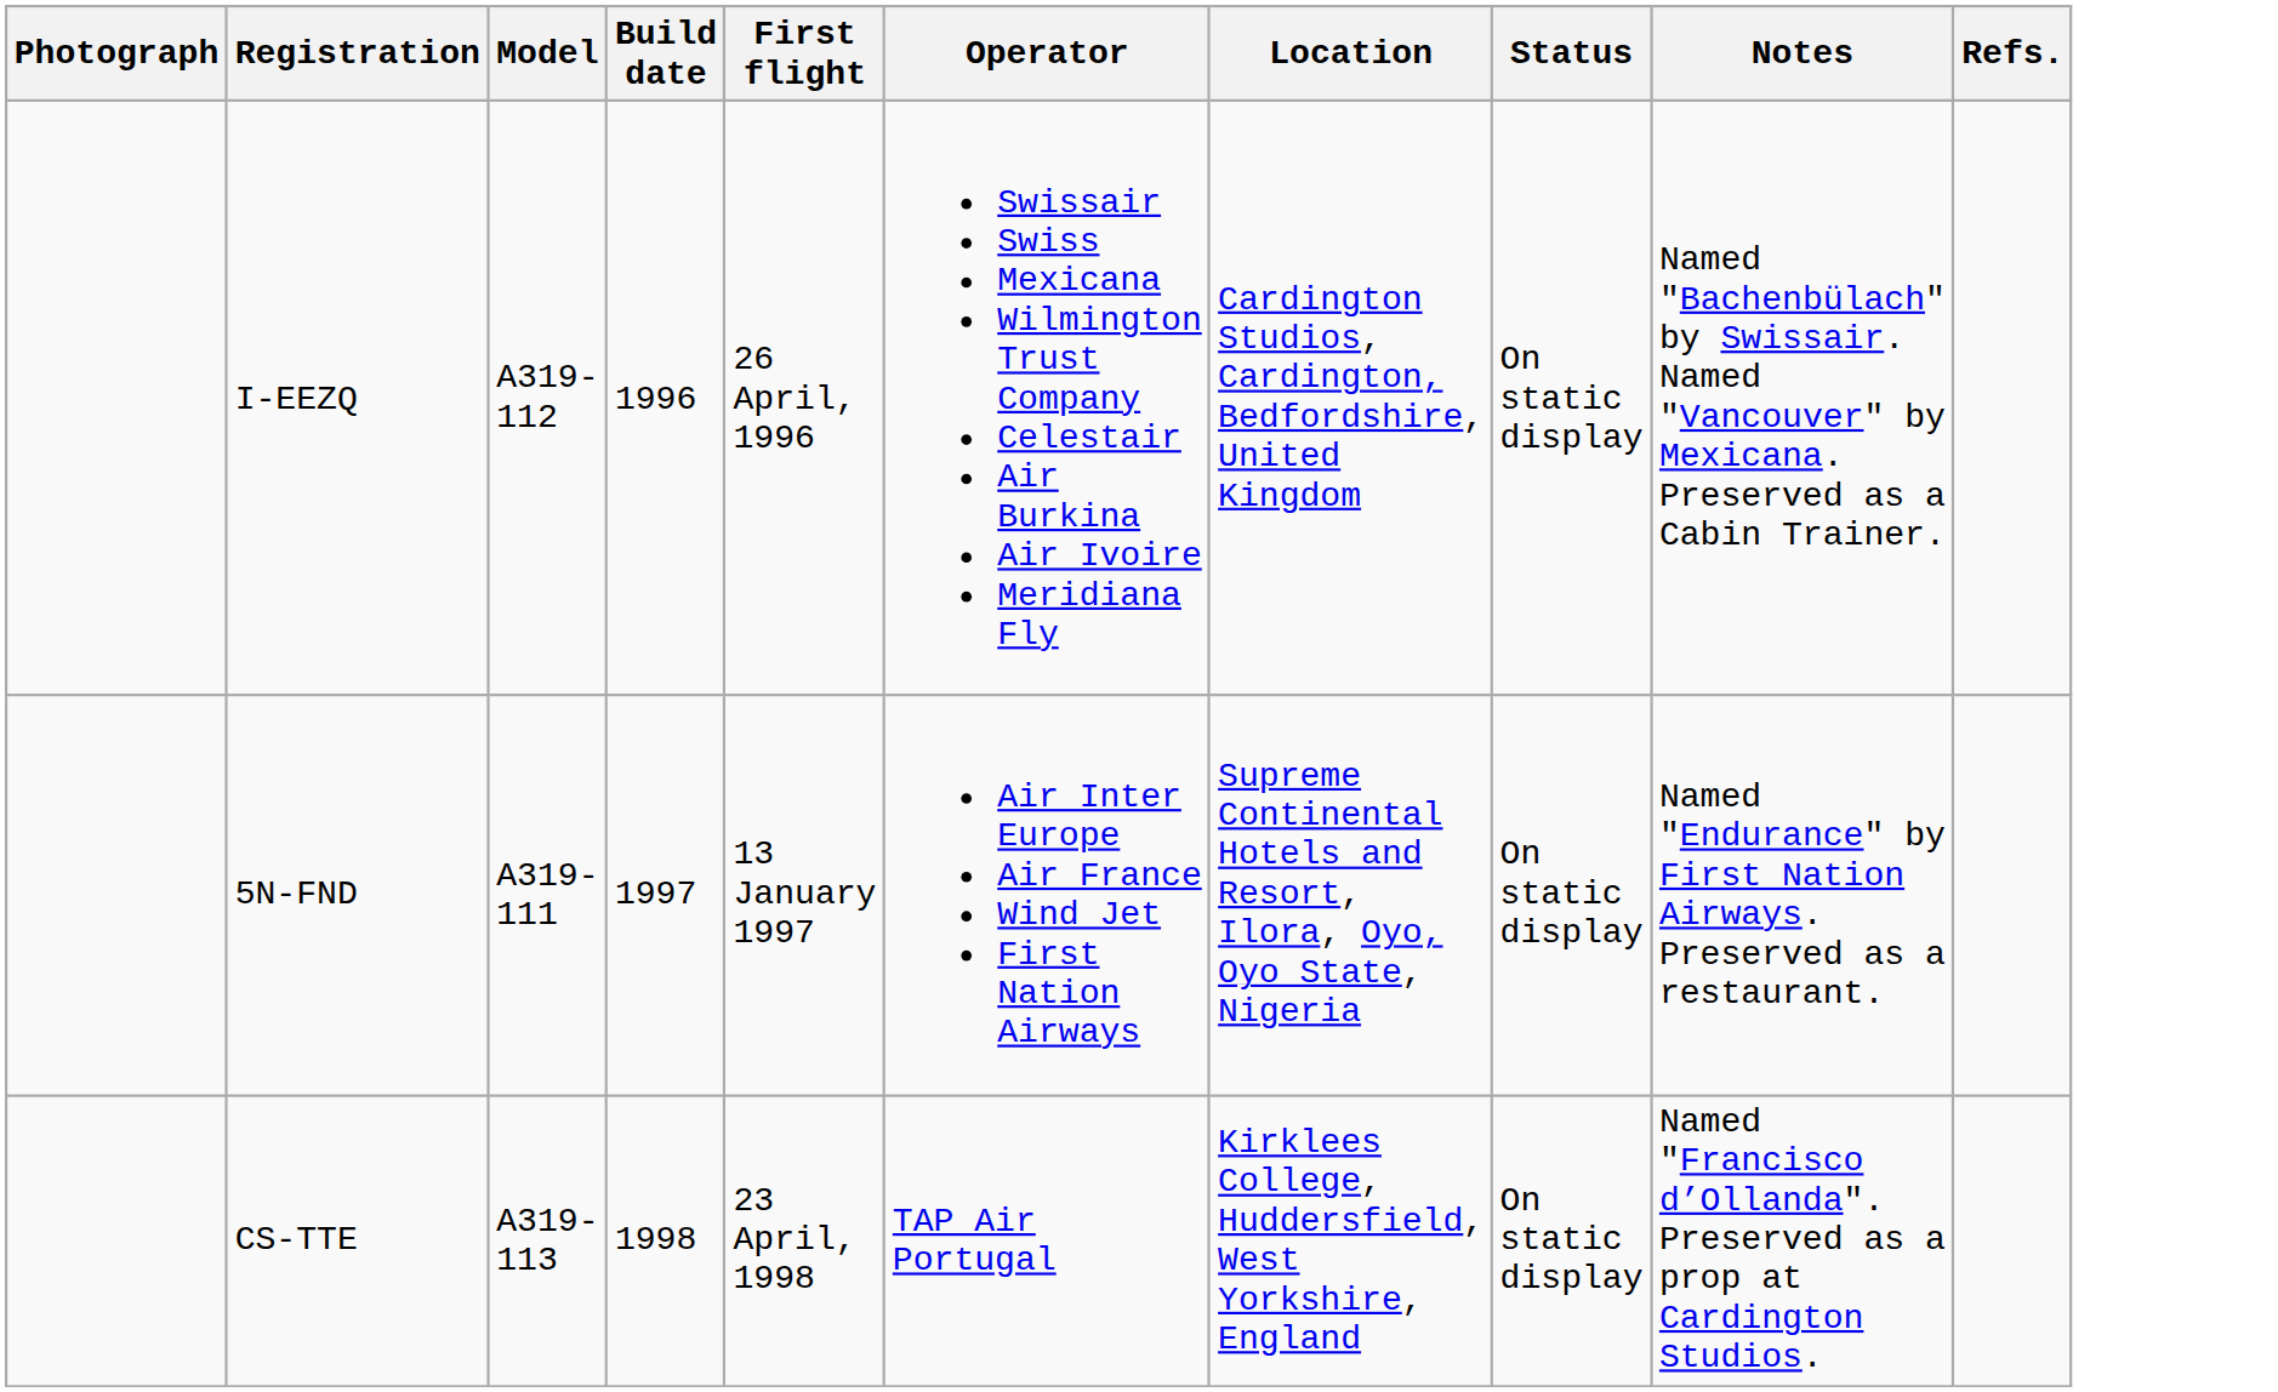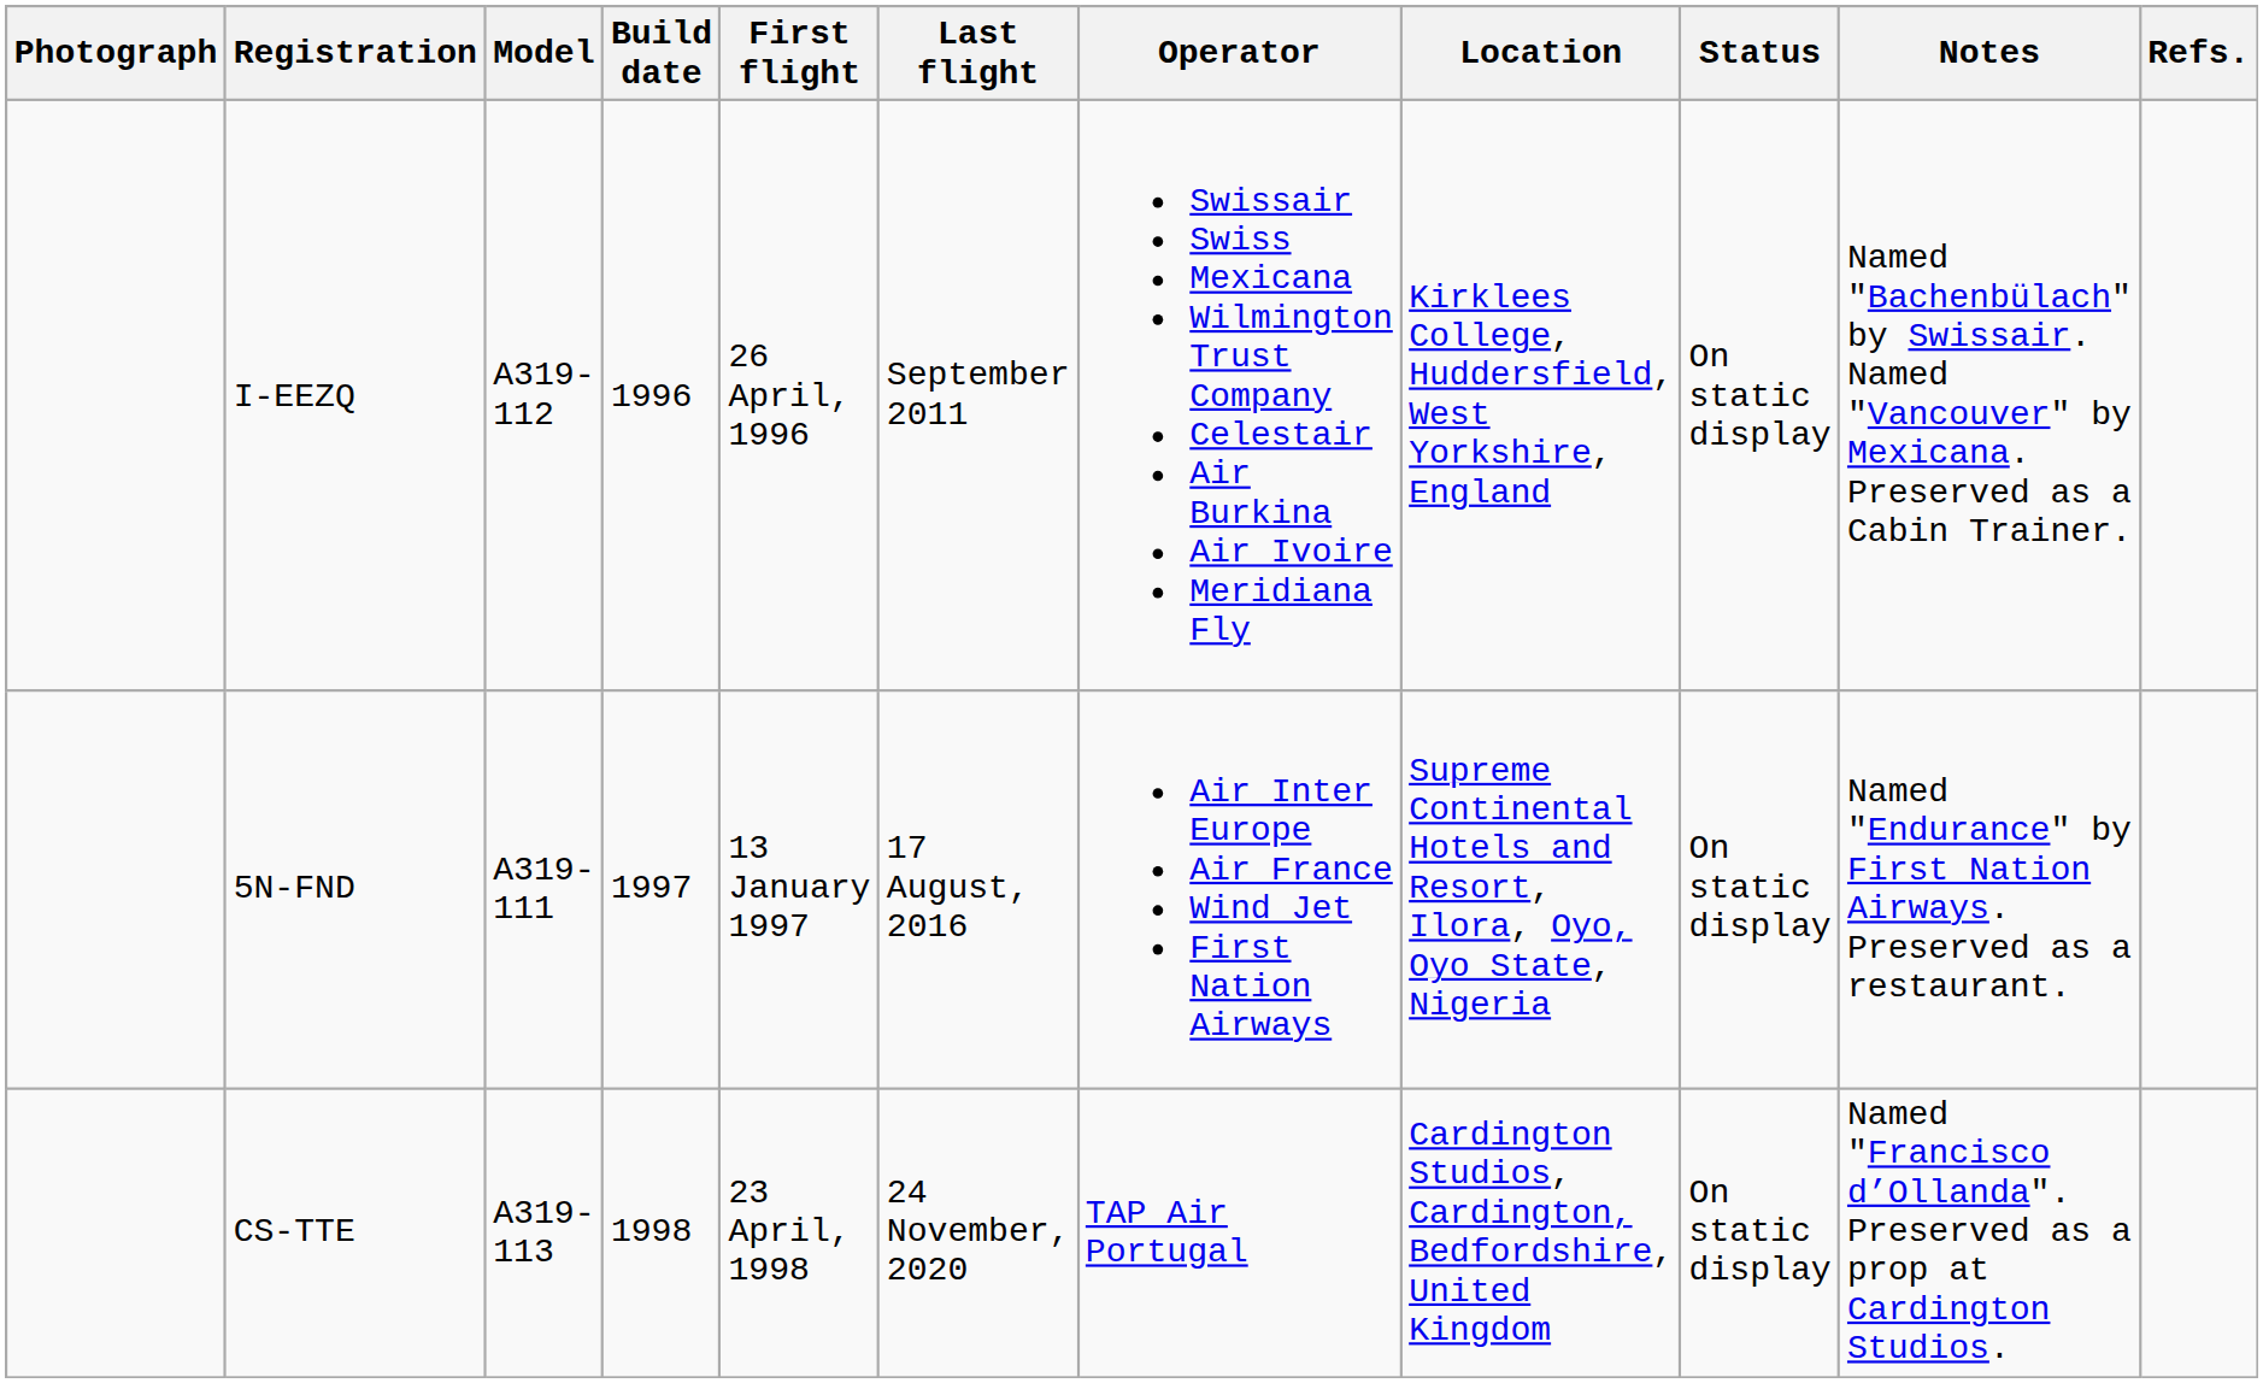 <table class="wikitable">
 <tr>
 <th>Photograph</th>
 <th>Registration</th>
 <th>Model</th>
 <th>Build date</th>
 <th>First flight</th>
+<th>Last flight</th>
 <th>Operator</th>
 <th>Location</th>
 <th>Status</th>
 <th>Notes</th>
 <th>Refs.</th>
 </tr>
 <tr>
 <td></td>
 <td>I-EEZQ</td>
 <td>A319-112</td>
 <td>1996</td>
 <td>26 April, 1996</td>
+<td>September 2011</td>
 <td><br><ul><li><a href='#'>Swissair</a></li><li><a href='#'>Swiss</a></li><li><a href='#'>Mexicana</a></li><li><a href='#'>Wilmington Trust Company</a></li><li><a href='#'>Celestair</a></li><li><a href='#'>Air Burkina</a></li><li><a href='#'>Air Ivoire</a></li><li><a href='#'>Meridiana Fly</a></li></ul></td>
-<td><a href='#'>Cardington Studios</a>, <a href='#'>Cardington, Bedfordshire</a>, <a href='#'>United Kingdom</a></td>
+<td><a href='#'>Kirklees College</a>, <a href='#'>Huddersfield</a>, <a href='#'>West Yorkshire</a>, <a href='#'>England</a></td>
 <td>On static display</td>
 <td>Named "<a href='#'>Bachenbülach</a>" by <a href='#'>Swissair</a>. Named "<a href='#'>Vancouver</a>" by <a href='#'>Mexicana</a>. Preserved as a Cabin Trainer.</td>
 <td></td>
 </tr>
 <tr>
 <td></td>
 <td>5N-FND</td>
 <td>A319-111</td>
 <td>1997</td>
 <td>13 January  1997</td>
+<td>17 August, 2016</td>
 <td><br><ul><li><a href='#'>Air Inter Europe</a></li><li><a href='#'>Air France</a></li><li><a href='#'>Wind Jet</a></li><li><a href='#'>First Nation Airways</a></li></ul></td>
 <td><a href='#'>Supreme Continental Hotels and Resort</a>, <a href='#'>Ilora</a>, <a href='#'>Oyo, Oyo State</a>, <a href='#'>Nigeria</a></td>
 <td>On static display</td>
 <td>Named "<a href='#'>Endurance</a>" by <a href='#'>First Nation Airways</a>. Preserved as a restaurant.</td>
 <td></td>
 </tr>
 <tr>
 <td></td>
 <td>CS-TTE</td>
 <td>A319-113</td>
 <td>1998</td>
 <td>23 April, 1998</td>
+<td>24 November, 2020</td>
 <td><a href='#'>TAP Air Portugal</a></td>
-<td><a href='#'>Kirklees College</a>, <a href='#'>Huddersfield</a>, <a href='#'>West Yorkshire</a>, <a href='#'>England</a></td>
+<td><a href='#'>Cardington Studios</a>, <a href='#'>Cardington, Bedfordshire</a>, <a href='#'>United Kingdom</a></td>
 <td>On static display</td>
 <td>Named "<a href='#'>Francisco d’Ollanda</a>". Preserved as a prop at <a href='#'>Cardington Studios</a>.</td>
 <td></td>
 </tr>
 </table>
